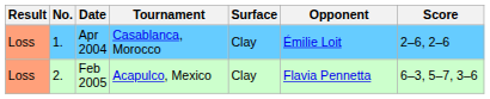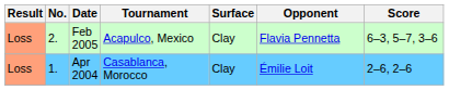 <table class="sortable wikitable";>
 <tr>
 <th>Result</th>
 <th>No.</th>
 <th>Date</th>
 <th style="width:150px">Tournament</th>
 <th>Surface</th>
 <th style="width:150px">Opponent</th>
 <th style="width:110px" class="unsortable">Score</th>
 </tr>
+<tr bgcolor=#CCFFCC>
+<td style="background:#ffa07a;">Loss</td>
+<td>2.</td>
+<td>Feb 2005</td>
+<td><a href='#'>Acapulco</a>, Mexico</td>
+<td>Clay</td>
+<td> <a href='#'>Flavia Pennetta</a></td>
+<td>6–3, 5–7, 3–6</td>
+</tr>
 <tr bgcolor="#66CCFF">
 <td style="background:#ffa07a;">Loss</td>
 <td>1.</td>
 <td>Apr 2004</td>
 <td><a href='#'>Casablanca</a>, Morocco</td>
 <td>Clay</td>
 <td> <a href='#'>Émilie Loit</a></td>
 <td>2–6, 2–6</td>
 </tr>
-<tr bgcolor=#CCFFCC>
-<td style="background:#ffa07a;">Loss</td>
-<td>2.</td>
-<td>Feb 2005</td>
-<td><a href='#'>Acapulco</a>, Mexico</td>
-<td>Clay</td>
-<td> <a href='#'>Flavia Pennetta</a></td>
-<td>6–3, 5–7, 3–6</td>
-</tr>
 </table>
